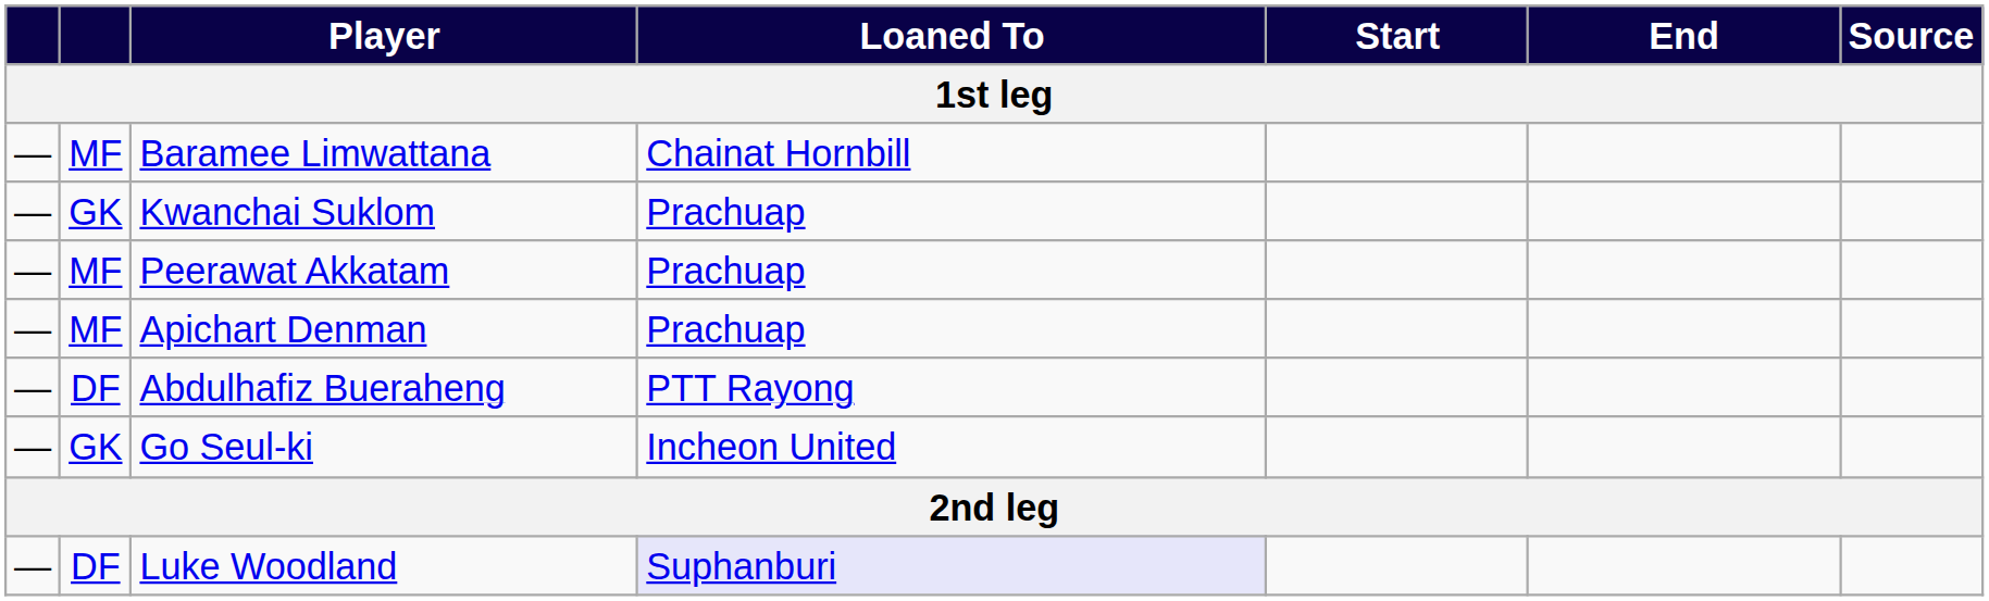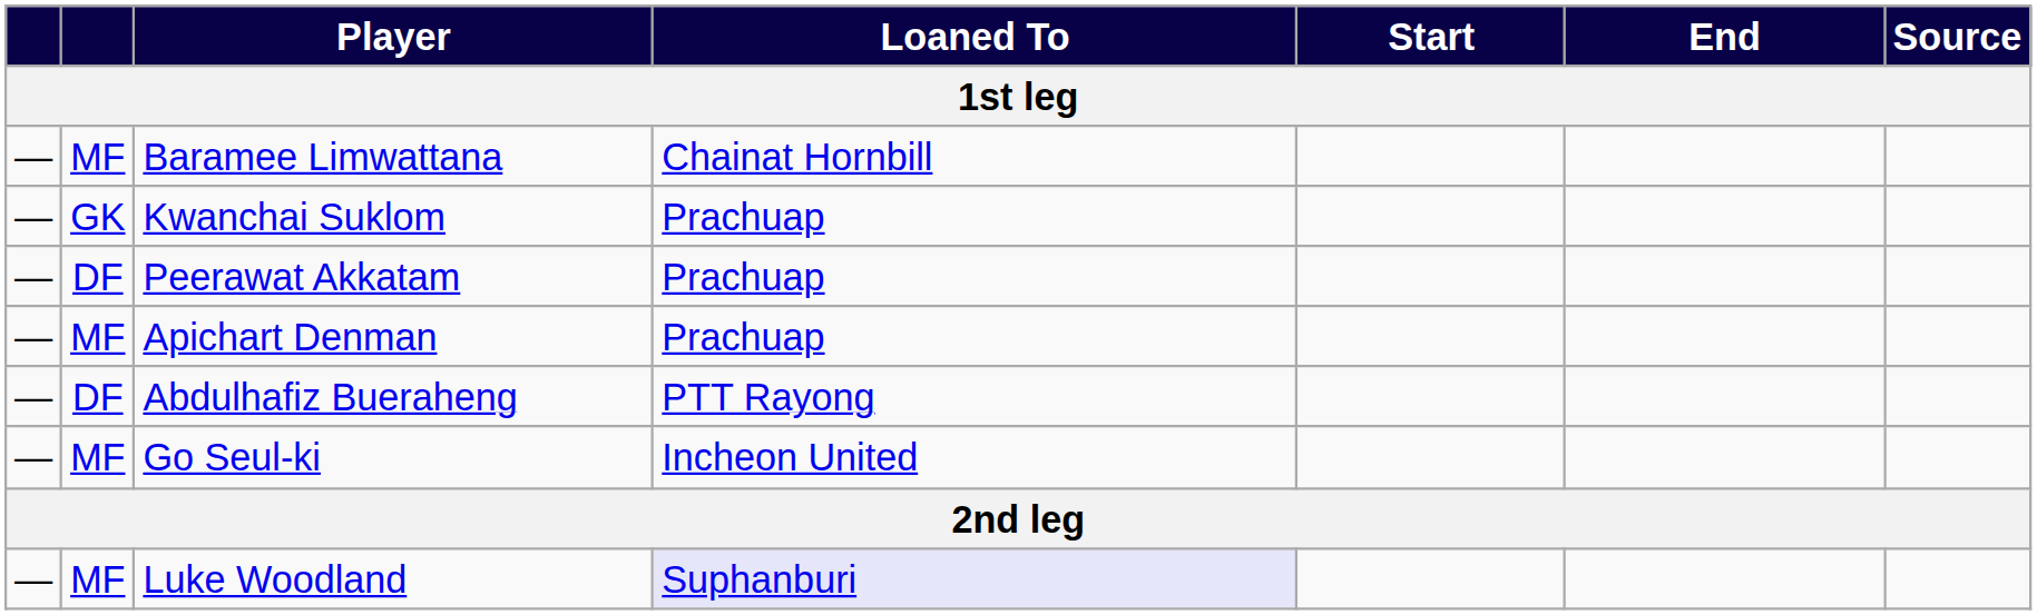 <table class="wikitable plainrowheaders sortable" style="font-size:95%">
 <tr>
 <th style="background:#090148; color:white; text-align:center;"></th>
 <th style="background:#090148; color:white; text-align:center;"></th>
 <th scope=col style="width:200px;background:#090148; color:white; text-align:center;"><strong>Player</strong></th>
 <th scope=col style="width:250px;background:#090148; color:white; text-align:center;"><strong>Loaned To</strong></th>
 <th scope=col style="width:100px;background:#090148; color:white; text-align:center;"><strong>Start</strong></th>
 <th scope=col style="width:120px;background:#090148; color:white; text-align:center;"><strong>End</strong></th>
 <th style="background:#090148; color:white; text-align:center;"><strong>Source</strong></th>
 </tr>
 <tr>
 <th colspan=7>1st leg</th>
 </tr>
 <tr>
 <td align=center>—</td>
 <td align=center><a href='#'>MF</a></td>
 <td> <a href='#'>Baramee Limwattana</a></td>
 <td> <a href='#'>Chainat Hornbill</a></td>
 <td align=center></td>
 <td align=center></td>
 <td align=center></td>
 </tr>
 <tr>
 <td align=center>—</td>
 <td align=center><a href='#'>GK</a></td>
 <td> <a href='#'>Kwanchai Suklom</a></td>
 <td> <a href='#'>Prachuap</a></td>
 <td align=center></td>
 <td align=center></td>
 <td align=center></td>
 </tr>
 <tr>
 <td align=center>—</td>
-<td><a href='#'>MF</a></td>
+<td align=center><a href='#'>DF</a></td>
 <td> <a href='#'>Peerawat Akkatam</a></td>
 <td> <a href='#'>Prachuap</a></td>
 <td align=center></td>
 <td align=center></td>
 <td align=center></td>
 </tr>
 <tr>
 <td align=center>—</td>
 <td align=center><a href='#'>MF</a></td>
 <td> <a href='#'>Apichart Denman</a></td>
 <td> <a href='#'>Prachuap</a></td>
 <td align=center></td>
 <td align=center></td>
 <td align=center></td>
 </tr>
 <tr>
 <td align=center>—</td>
 <td align=center><a href='#'>DF</a></td>
 <td> <a href='#'>Abdulhafiz Bueraheng</a></td>
 <td> <a href='#'>PTT Rayong</a></td>
 <td align=center></td>
 <td align=center></td>
 <td align=center></td>
 </tr>
 <tr>
 <td align=center>—</td>
-<td align=center><a href='#'>GK</a></td>
+<td align=center><a href='#'>MF</a></td>
 <td> <a href='#'>Go Seul-ki</a></td>
 <td> <a href='#'>Incheon United</a></td>
 <td align=center></td>
 <td align=center></td>
 <td align=center></td>
 </tr>
 <tr>
 <th colspan="7">2nd leg</th>
 </tr>
 <tr>
 <td align=center>—</td>
-<td align=center><a href='#'>DF</a></td>
+<td><a href='#'>MF</a></td>
 <td> <a href='#'>Luke Woodland</a></td>
 <td style="background: lavender;"> <a href='#'>Suphanburi</a></td>
 <td></td>
 <td></td>
 <td></td>
 </tr>
 </table>
